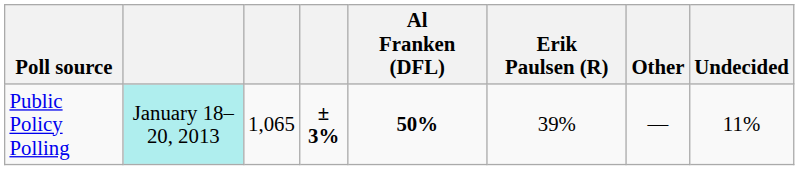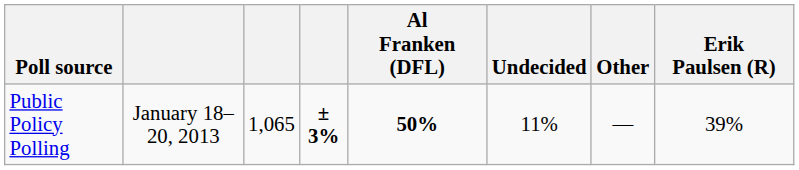 <table class="wikitable" style="text-align:center">
 <tr valign= bottom>
 <th>Poll source</th>
 <th></th>
 <th></th>
 <th></th>
 <th style="width:100px;">Al<br>Franken (DFL)</th>
+<th>Undecided</th>
+<th>Other</th>
 <th style="width:100px;">Erik<br>Paulsen (R)</th>
-<th>Other</th>
-<th>Undecided</th>
 </tr>
 <tr>
 <td align=left><a href='#'>Public Policy Polling</a></td>
-<td style="background: paleturquoise;">January 18–20, 2013</td>
+<td>January 18–20, 2013</td>
 <td>1,065</td>
 <td><strong>± 3%</strong></td>
 <td><strong>50%</strong></td>
+<td>11%</td>
+<td>—</td>
 <td>39%</td>
-<td>—</td>
-<td>11%</td>
 </tr>
 </table>
